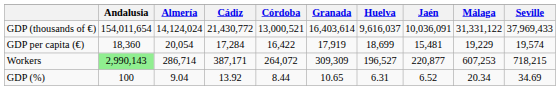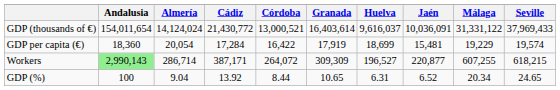 <table class="wikitable" style="margin:1em auto; text-align:center;">
 <tr>
 </tr>
 <tr>
 <th></th>
 <th>Andalusia</th>
 <th><a href='#'>Almería</a></th>
 <th><a href='#'>Cádiz</a></th>
 <th><a href='#'>Córdoba</a></th>
 <th><a href='#'>Granada</a></th>
 <th><a href='#'>Huelva</a></th>
 <th><a href='#'>Jaén</a></th>
 <th><a href='#'>Málaga</a></th>
 <th><a href='#'>Seville</a></th>
 </tr>
 <tr>
 <td style="text-align:left;">GDP (thousands of €)</td>
 <td>154,011,654</td>
 <td>14,124,024</td>
 <td>21,430,772</td>
 <td>13,000,521</td>
 <td>16,403,614</td>
 <td>9,616,037</td>
 <td>10,036,091</td>
 <td>31,331,122</td>
 <td>37,969,433</td>
 </tr>
 <tr>
 <td style="text-align:left;">GDP per capita (€)</td>
 <td>18,360</td>
 <td>20,054</td>
 <td>17,284</td>
 <td>16,422</td>
 <td>17,919</td>
 <td>18,699</td>
 <td>15,481</td>
 <td>19,229</td>
 <td>19,574</td>
 </tr>
 <tr>
 <td style="text-align:left;">Workers</td>
 <td style="background: lightgreen;">2,990,143</td>
 <td>286,714</td>
 <td>387,171</td>
 <td>264,072</td>
 <td>309,309</td>
 <td>196,527</td>
 <td>220,877</td>
-<td>607,253</td>
-<td>718,215</td>
+<td>607,255</td>
+<td>618,215</td>
 </tr>
 <tr>
 <td style="text-align:left;">GDP (%)</td>
 <td>100</td>
 <td>9.04</td>
 <td>13.92</td>
 <td>8.44</td>
 <td>10.65</td>
 <td>6.31</td>
 <td>6.52</td>
 <td>20.34</td>
-<td>34.69</td>
+<td>24.65</td>
 </tr>
 </table>
